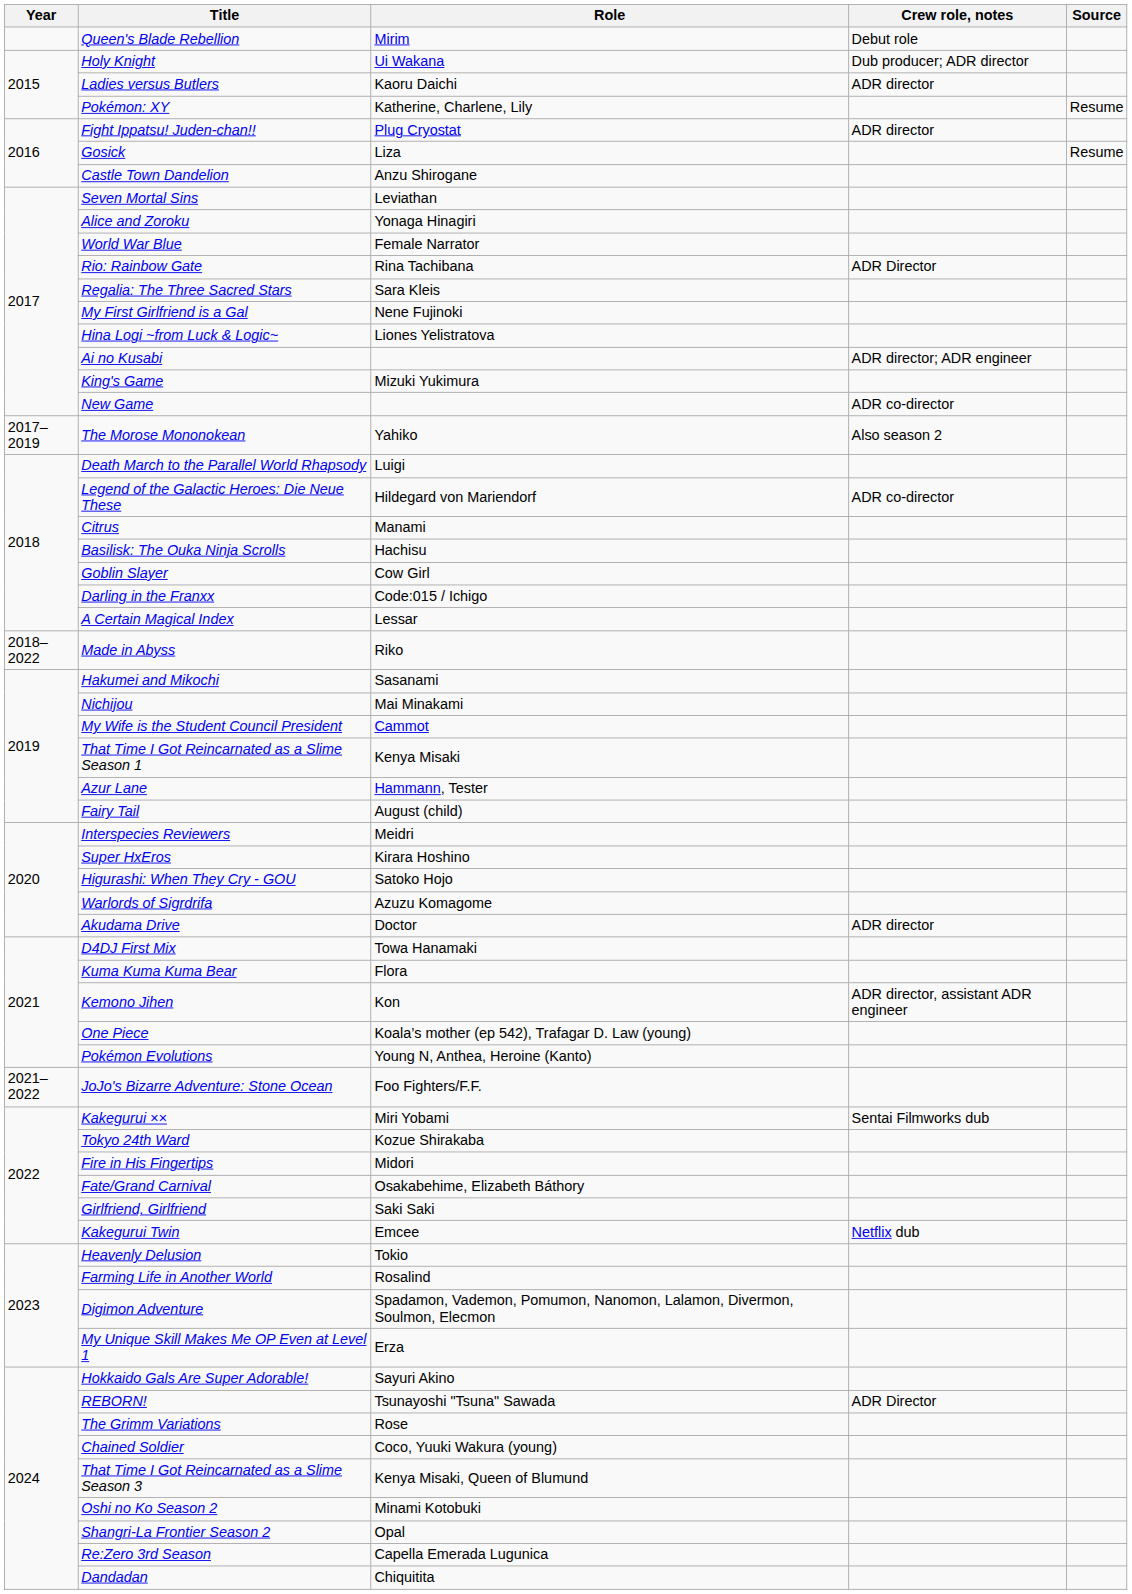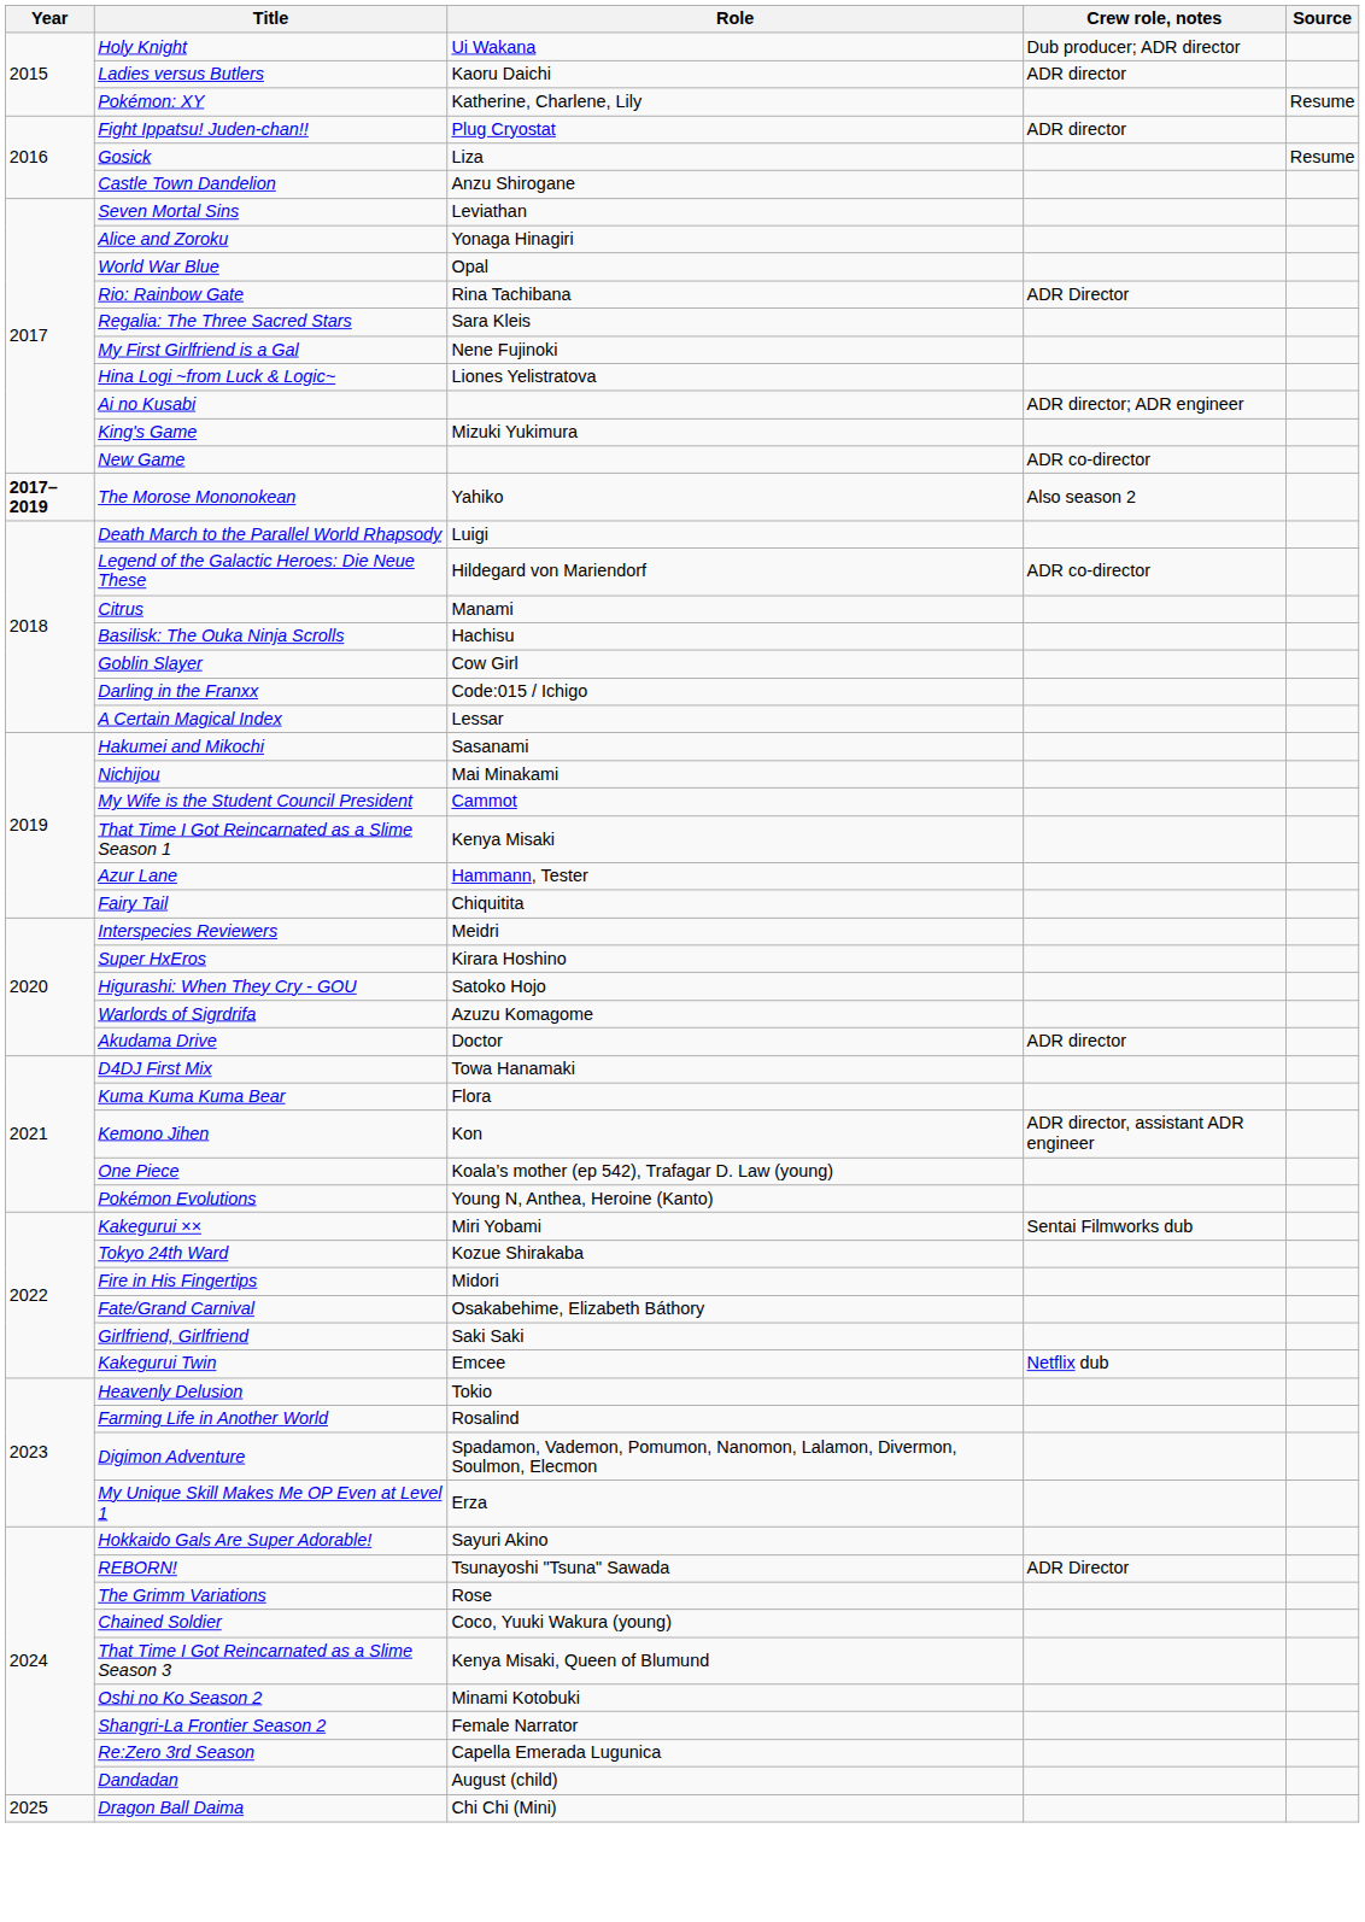 <table class="wikitable sortable plainrowheaders">
 <tr>
 <th>Year</th>
 <th>Title</th>
 <th>Role</th>
 <th class="unsortable">Crew role, notes</th>
 <th class="unsortable">Source</th>
-</tr>
-<tr>
-<td></td>
-<td><em><a href='#'>Queen's Blade Rebellion</a></em></td>
-<td><a href='#'>Mirim</a></td>
-<td>Debut role</td>
-<td></td>
 </tr>
 <tr>
 <td rowspan="3">2015</td>
 <td><em><a href='#'>Holy Knight</a></em></td>
 <td><a href='#'>Ui Wakana</a></td>
 <td>Dub producer; ADR director</td>
 <td></td>
 </tr>
 <tr>
 <td><em><a href='#'>Ladies versus Butlers</a></em></td>
 <td>Kaoru Daichi</td>
 <td>ADR director</td>
 <td></td>
 </tr>
 <tr>
 <td><em><a href='#'>Pokémon: XY</a></em></td>
 <td>Katherine, Charlene, Lily</td>
 <td></td>
 <td>Resume</td>
 </tr>
 <tr>
 <td rowspan="3">2016</td>
 <td><em><a href='#'>Fight Ippatsu! Juden-chan!!</a></em></td>
 <td><a href='#'>Plug Cryostat</a></td>
 <td>ADR director</td>
 <td></td>
 </tr>
 <tr>
 <td><em><a href='#'>Gosick</a></em></td>
 <td>Liza</td>
 <td></td>
 <td>Resume</td>
 </tr>
 <tr>
 <td><em><a href='#'>Castle Town Dandelion</a></em></td>
 <td>Anzu Shirogane</td>
 <td></td>
 <td></td>
 </tr>
 <tr>
 <td rowspan="10">2017</td>
 <td><em><a href='#'>Seven Mortal Sins</a></em></td>
 <td>Leviathan</td>
 <td></td>
 <td></td>
 </tr>
 <tr>
 <td><em><a href='#'>Alice and Zoroku</a></em></td>
 <td>Yonaga Hinagiri</td>
 <td></td>
 <td></td>
 </tr>
 <tr>
 <td><em><a href='#'>World War Blue</a></em></td>
-<td>Female Narrator</td>
+<td>Opal</td>
 <td></td>
 <td></td>
 </tr>
 <tr>
 <td><em><a href='#'>Rio: Rainbow Gate</a></em></td>
 <td>Rina Tachibana</td>
 <td>ADR Director</td>
 <td></td>
 </tr>
 <tr>
 <td><em><a href='#'>Regalia: The Three Sacred Stars</a></em></td>
 <td>Sara Kleis</td>
 <td></td>
 <td></td>
 </tr>
 <tr>
 <td><em><a href='#'>My First Girlfriend is a Gal</a></em></td>
 <td>Nene Fujinoki</td>
 <td></td>
 <td></td>
 </tr>
 <tr>
 <td><em><a href='#'>Hina Logi ~from Luck & Logic~</a></em></td>
 <td>Liones Yelistratova</td>
 <td></td>
 <td></td>
 </tr>
 <tr>
 <td><em><a href='#'>Ai no Kusabi</a></em></td>
 <td></td>
 <td>ADR director; ADR engineer</td>
 <td></td>
 </tr>
 <tr>
 <td><em><a href='#'>King's Game</a></em></td>
 <td>Mizuki Yukimura</td>
 <td></td>
 <td></td>
 </tr>
 <tr>
 <td><a href='#'><em>New Game</em></a></td>
 <td></td>
 <td>ADR co-director</td>
 <td></td>
 </tr>
 <tr>
-<td>2017–2019</td>
+<td><strong>2017–2019</strong></td>
 <td><em><a href='#'>The Morose Mononokean</a></em></td>
 <td>Yahiko</td>
 <td>Also season 2</td>
 <td></td>
 </tr>
 <tr>
 <td rowspan="7">2018</td>
 <td><em><a href='#'>Death March to the Parallel World Rhapsody</a></em></td>
 <td>Luigi</td>
 <td></td>
 <td></td>
 </tr>
 <tr>
 <td><em><a href='#'>Legend of the Galactic Heroes: Die Neue These</a></em></td>
 <td>Hildegard von Mariendorf</td>
 <td>ADR co-director</td>
 <td></td>
 </tr>
 <tr>
 <td><em><a href='#'>Citrus</a></em></td>
 <td>Manami</td>
 <td></td>
 <td></td>
 </tr>
 <tr>
 <td><em><a href='#'>Basilisk: The Ouka Ninja Scrolls</a></em></td>
 <td>Hachisu</td>
 <td></td>
 <td></td>
 </tr>
 <tr>
 <td><em><a href='#'>Goblin Slayer</a></em></td>
 <td>Cow Girl</td>
 <td></td>
 <td></td>
 </tr>
 <tr>
 <td><em><a href='#'>Darling in the Franxx</a></em></td>
 <td>Code:015 / Ichigo</td>
 <td></td>
 <td></td>
 </tr>
 <tr>
 <td><em><a href='#'>A Certain Magical Index</a></em></td>
 <td>Lessar</td>
 <td></td>
 <td></td>
 </tr>
 <tr>
-<td>2018–2022</td>
-<td><em><a href='#'>Made in Abyss</a></em></td>
-<td>Riko</td>
-<td></td>
-<td></td>
-</tr>
-<tr>
 <td rowspan="6">2019</td>
 <td><em><a href='#'>Hakumei and Mikochi</a></em></td>
 <td>Sasanami</td>
 <td></td>
 <td></td>
 </tr>
 <tr>
 <td><em><a href='#'>Nichijou</a></em></td>
 <td>Mai Minakami</td>
 <td></td>
 <td></td>
 </tr>
 <tr>
 <td><em><a href='#'>My Wife is the Student Council President</a></em></td>
 <td><a href='#'>Cammot</a></td>
 <td></td>
 <td></td>
 </tr>
 <tr>
 <td><em><a href='#'>That Time I Got Reincarnated as a Slime</a> Season 1</em></td>
 <td>Kenya Misaki</td>
 <td></td>
 <td></td>
 </tr>
 <tr>
 <td><em><a href='#'>Azur Lane</a></em></td>
 <td><a href='#'>Hammann</a>, Tester</td>
 <td></td>
 <td></td>
 </tr>
 <tr>
 <td><em><a href='#'>Fairy Tail</a></em></td>
-<td>August (child)</td>
+<td>Chiquitita</td>
 <td></td>
 <td></td>
 </tr>
 <tr>
 <td rowspan="5">2020</td>
 <td><em><a href='#'>Interspecies Reviewers</a></em></td>
 <td>Meidri</td>
 <td></td>
 <td></td>
 </tr>
 <tr>
 <td><em><a href='#'>Super HxEros</a></em></td>
 <td>Kirara Hoshino</td>
 <td></td>
 <td></td>
 </tr>
 <tr>
 <td><em><a href='#'>Higurashi: When They Cry - GOU</a></em></td>
 <td>Satoko Hojo</td>
 <td></td>
 <td></td>
 </tr>
 <tr>
 <td><em><a href='#'>Warlords of Sigrdrifa</a></em></td>
 <td>Azuzu Komagome</td>
 <td></td>
 <td></td>
 </tr>
 <tr>
 <td><em><a href='#'>Akudama Drive</a></em></td>
 <td>Doctor</td>
 <td>ADR director</td>
 <td></td>
 </tr>
 <tr>
 <td rowspan="5">2021</td>
 <td><em><a href='#'>D4DJ First Mix</a></em></td>
 <td>Towa Hanamaki</td>
 <td></td>
 <td></td>
 </tr>
 <tr>
 <td><em><a href='#'>Kuma Kuma Kuma Bear</a></em></td>
 <td>Flora</td>
 <td></td>
 <td></td>
 </tr>
 <tr>
 <td><em><a href='#'>Kemono Jihen</a></em></td>
 <td>Kon</td>
 <td>ADR director, assistant ADR engineer</td>
 <td></td>
 </tr>
 <tr>
 <td><em><a href='#'>One Piece</a></em></td>
 <td>Koala’s mother (ep 542), Trafagar D. Law (young)</td>
 <td></td>
 </tr>
 <tr>
 <td><em><a href='#'>Pokémon Evolutions</a></em></td>
 <td>Young N, Anthea, Heroine (Kanto)</td>
-<td></td>
-<td></td>
-</tr>
-<tr>
-<td>2021–2022</td>
-<td><em><a href='#'>JoJo's Bizarre Adventure: Stone Ocean</a></em></td>
-<td>Foo Fighters/F.F.</td>
 <td></td>
 <td></td>
 </tr>
 <tr>
 <td rowspan="6">2022</td>
 <td><em><a href='#'>Kakegurui ××</a></em></td>
 <td>Miri Yobami</td>
 <td>Sentai Filmworks dub</td>
 <td></td>
 </tr>
 <tr>
 <td><em><a href='#'>Tokyo 24th Ward</a></em></td>
 <td>Kozue Shirakaba</td>
 <td></td>
 <td></td>
 </tr>
 <tr>
 <td><em><a href='#'>Fire in His Fingertips</a></em></td>
 <td>Midori</td>
 <td></td>
 <td></td>
 </tr>
 <tr>
 <td><em><a href='#'>Fate/Grand Carnival</a></em></td>
 <td>Osakabehime, Elizabeth Báthory</td>
 <td></td>
 <td></td>
 </tr>
 <tr>
 <td><em><a href='#'>Girlfriend, Girlfriend</a></em></td>
 <td>Saki Saki</td>
 <td></td>
 <td></td>
 </tr>
 <tr>
 <td><em><a href='#'>Kakegurui Twin</a></em></td>
 <td>Emcee</td>
 <td><a href='#'>Netflix</a> dub</td>
 <td></td>
 </tr>
 <tr>
 <td rowspan="4">2023</td>
 <td><em><a href='#'>Heavenly Delusion</a></em></td>
 <td>Tokio</td>
 <td></td>
 <td></td>
 </tr>
 <tr>
 <td><em><a href='#'>Farming Life in Another World</a></em></td>
 <td>Rosalind</td>
 <td></td>
 <td></td>
 </tr>
 <tr>
 <td><em><a href='#'>Digimon Adventure</a></em></td>
 <td>Spadamon, Vademon, Pomumon, Nanomon, Lalamon, Divermon, Soulmon, Elecmon</td>
 <td></td>
 <td></td>
 </tr>
 <tr>
 <td><em><a href='#'>My Unique Skill Makes Me OP Even at Level 1</a></em></td>
 <td>Erza</td>
 <td></td>
 <td></td>
 </tr>
 <tr>
 <td rowspan="9">2024</td>
 <td><em><a href='#'>Hokkaido Gals Are Super Adorable!</a></em></td>
 <td>Sayuri Akino</td>
 <td></td>
 <td></td>
 </tr>
 <tr>
 <td><a href='#'><em>REBORN!</em></a></td>
 <td>Tsunayoshi "Tsuna" Sawada</td>
 <td>ADR Director</td>
 <td></td>
 </tr>
 <tr>
 <td><em><a href='#'>The Grimm Variations</a></em></td>
 <td>Rose</td>
 <td></td>
 <td></td>
 </tr>
 <tr>
 <td><em><a href='#'>Chained Soldier</a></em></td>
 <td>Coco, Yuuki Wakura (young)</td>
 <td></td>
 <td></td>
 </tr>
 <tr>
 <td><em><a href='#'>That Time I Got Reincarnated as a Slime</a> Season 3</em></td>
 <td>Kenya Misaki, Queen of Blumund</td>
 <td></td>
 <td></td>
 </tr>
 <tr>
 <td><em><a href='#'>Oshi no Ko Season 2</a></em></td>
 <td>Minami Kotobuki</td>
 <td></td>
 <td></td>
 </tr>
 <tr>
 <td><em><a href='#'>Shangri-La Frontier Season 2</a></em></td>
-<td>Opal</td>
+<td>Female Narrator</td>
 <td></td>
 <td></td>
 </tr>
 <tr>
 <td><em><a href='#'>Re:Zero 3rd Season</a></em></td>
 <td>Capella Emerada Lugunica</td>
 <td></td>
 <td></td>
 </tr>
 <tr>
 <td><em><a href='#'>Dandadan</a></em></td>
-<td>Chiquitita</td>
+<td>August (child)</td>
+<td></td>
+<td></td>
+</tr>
+<tr>
+<td>2025</td>
+<td><em><a href='#'>Dragon Ball Daima</a></em></td>
+<td>Chi Chi (Mini)</td>
 <td></td>
 <td></td>
 </tr>
 </table>
